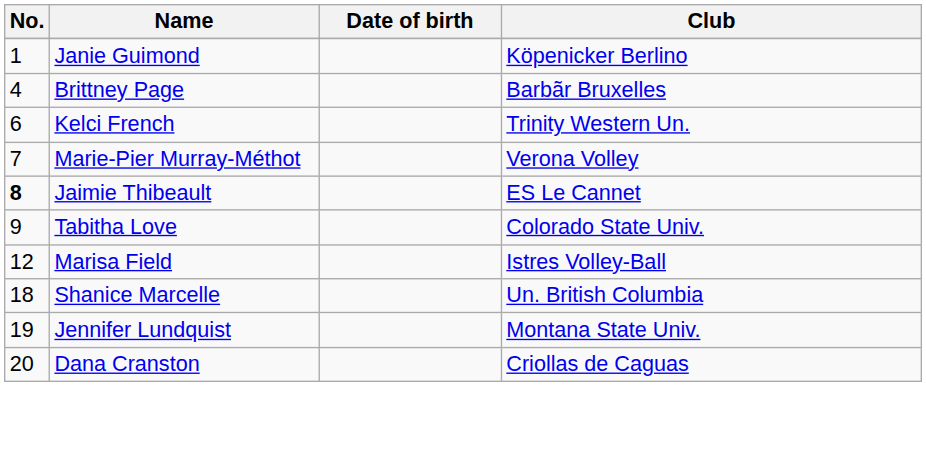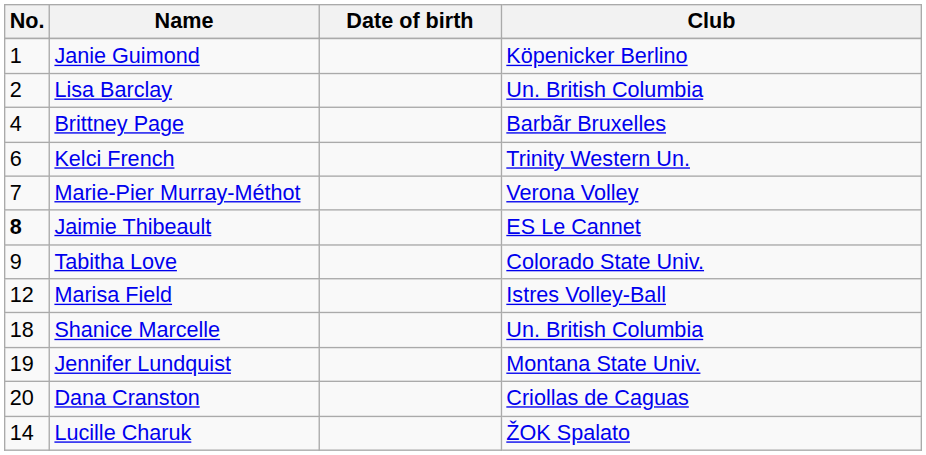 <table class=wikitable sortable style=font-size:100%; text-align:center;>
 <tr>
 <th>No.</th>
 <th style=width:12em>Name</th>
 <th style=width:8em>Date of birth</th>
 <th style=width:19em>Club</th>
 </tr>
 <tr>
 </tr>
 <tr ||>
 </tr>
 <tr>
 <td>1</td>
 <td><a href='#'>Janie Guimond</a></td>
 <td></td>
 <td><a href='#'>Köpenicker Berlino</a></td>
+</tr>
+<tr>
+<td>2</td>
+<td><a href='#'>Lisa Barclay</a></td>
+<td></td>
+<td><a href='#'>Un. British Columbia</a></td>
 </tr>
 <tr>
 <td>4</td>
 <td><a href='#'>Brittney Page </a></td>
 <td></td>
 <td><a href='#'>Barbãr Bruxelles</a></td>
 </tr>
 <tr>
 <td>6</td>
 <td><a href='#'>Kelci French</a></td>
 <td></td>
 <td><a href='#'>Trinity Western Un.</a></td>
 </tr>
 <tr>
 <td>7</td>
 <td><a href='#'>Marie-Pier Murray-Méthot</a></td>
 <td></td>
 <td><a href='#'>Verona Volley</a></td>
 </tr>
 <tr>
 <td><strong>8</strong></td>
 <td><a href='#'>Jaimie Thibeault</a></td>
 <td></td>
 <td><a href='#'>ES Le Cannet</a></td>
 </tr>
 <tr>
 <td>9</td>
 <td><a href='#'>Tabitha Love</a></td>
 <td></td>
 <td><a href='#'>Colorado State Univ.</a></td>
 </tr>
 <tr>
 <td>12</td>
 <td><a href='#'>Marisa Field</a></td>
 <td></td>
 <td><a href='#'>Istres Volley-Ball</a></td>
 </tr>
 <tr>
 <td>18</td>
 <td><a href='#'>Shanice Marcelle</a></td>
 <td></td>
 <td><a href='#'>Un. British Columbia</a></td>
 </tr>
 <tr>
 <td>19</td>
 <td><a href='#'>Jennifer Lundquist</a></td>
 <td></td>
 <td><a href='#'>Montana State Univ.</a></td>
 </tr>
 <tr>
 <td>20</td>
 <td><a href='#'>Dana Cranston</a></td>
 <td></td>
 <td><a href='#'>Criollas de Caguas</a></td>
 </tr>
+<tr>
+<td>14</td>
+<td><a href='#'>Lucille Charuk</a></td>
+<td></td>
+<td><a href='#'>ŽOK Spalato</a></td>
+</tr>
 </table>
